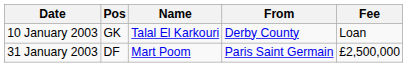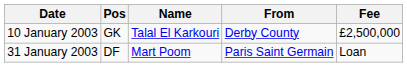 <table class="wikitable">
 <tr>
 <th>Date</th>
 <th>Pos</th>
 <th>Name</th>
 <th>From</th>
 <th>Fee</th>
 </tr>
 <tr>
 <td>10 January 2003</td>
 <td>GK</td>
 <td> <a href='#'>Talal El Karkouri</a></td>
 <td> <a href='#'>Derby County</a></td>
-<td>Loan</td>
+<td>£2,500,000</td>
 </tr>
 <tr>
 <td>31 January 2003</td>
 <td>DF</td>
 <td> <a href='#'>Mart Poom</a></td>
 <td> <a href='#'>Paris Saint Germain</a></td>
-<td>£2,500,000</td>
+<td>Loan</td>
 </tr>
 </table>
